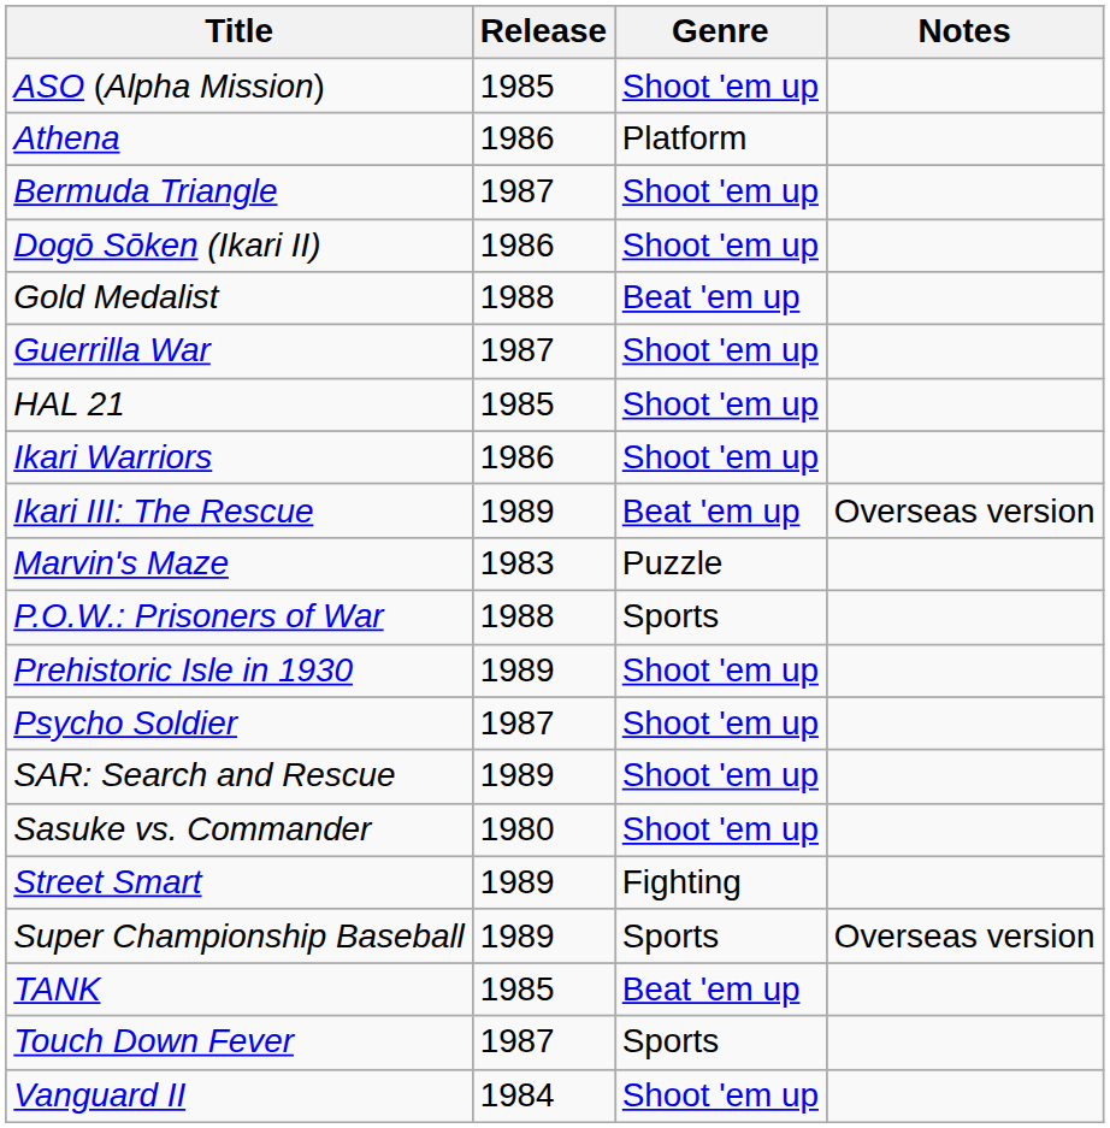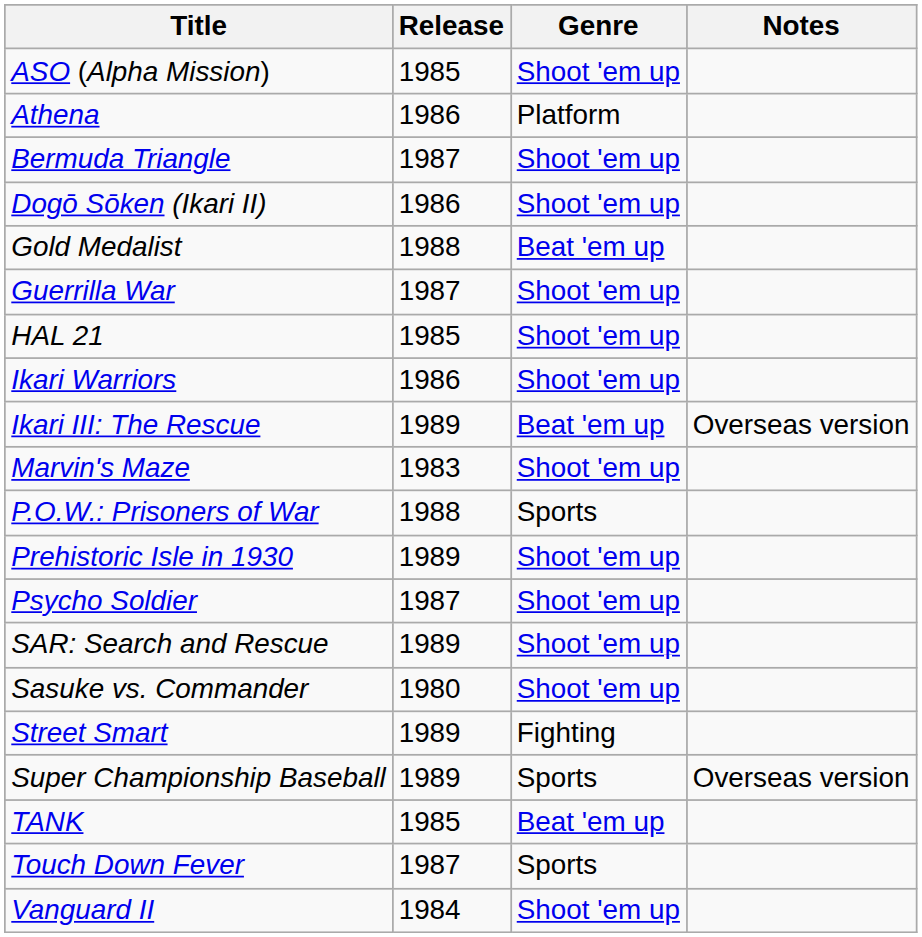 <table class="wikitable sortable">
 <tr>
 <th scope="col">Title</th>
 <th scope="col">Release</th>
 <th scope="col">Genre</th>
 <th scope="col" class="unsortable">Notes</th>
 </tr>
 <tr>
 <td><em><a href='#'>ASO</a></em> (<em>Alpha Mission</em>)</td>
 <td>1985</td>
 <td><a href='#'>Shoot 'em up</a></td>
 <td></td>
 </tr>
 <tr>
 <td><em><a href='#'>Athena</a></em></td>
 <td>1986</td>
 <td>Platform</td>
 <td></td>
 </tr>
 <tr>
 <td><em><a href='#'>Bermuda Triangle</a></em></td>
 <td>1987</td>
 <td><a href='#'>Shoot 'em up</a></td>
 <td></td>
 </tr>
 <tr>
 <td><em><a href='#'>Dogō Sōken</a></em> <em>(Ikari II)</em></td>
 <td>1986</td>
 <td><a href='#'>Shoot 'em up</a></td>
 <td></td>
 </tr>
 <tr>
 <td><em>Gold Medalist</em></td>
 <td>1988</td>
 <td><a href='#'>Beat 'em up</a></td>
 <td></td>
 </tr>
 <tr>
 <td><em><a href='#'>Guerrilla War</a></em></td>
 <td>1987</td>
 <td><a href='#'>Shoot 'em up</a></td>
 <td></td>
 </tr>
 <tr>
 <td><em>HAL 21</em></td>
 <td>1985</td>
 <td><a href='#'>Shoot 'em up</a></td>
 <td></td>
 </tr>
 <tr>
 <td><em><a href='#'>Ikari Warriors</a></em></td>
 <td>1986</td>
 <td><a href='#'>Shoot 'em up</a></td>
 <td></td>
 </tr>
 <tr>
 <td><em><a href='#'>Ikari III: The Rescue</a></em></td>
 <td>1989</td>
 <td><a href='#'>Beat 'em up</a></td>
 <td>Overseas version</td>
 </tr>
 <tr>
 <td><em><a href='#'>Marvin's Maze</a></em></td>
 <td>1983</td>
-<td>Puzzle</td>
+<td><a href='#'>Shoot 'em up</a></td>
 <td></td>
 </tr>
 <tr>
 <td><em><a href='#'>P.O.W.: Prisoners of War</a></em></td>
 <td>1988</td>
 <td>Sports</td>
 <td></td>
 </tr>
 <tr>
 <td><em><a href='#'>Prehistoric Isle in 1930</a></em></td>
 <td>1989</td>
 <td><a href='#'>Shoot 'em up</a></td>
 <td></td>
 </tr>
 <tr>
 <td><em><a href='#'>Psycho Soldier</a></em></td>
 <td>1987</td>
 <td><a href='#'>Shoot 'em up</a></td>
 <td></td>
 </tr>
 <tr>
 <td><em>SAR: Search and Rescue</em></td>
 <td>1989</td>
 <td><a href='#'>Shoot 'em up</a></td>
 <td></td>
 </tr>
 <tr>
 <td><em>Sasuke vs. Commander</em></td>
 <td>1980</td>
 <td><a href='#'>Shoot 'em up</a></td>
 <td></td>
 </tr>
 <tr>
 <td><em><a href='#'>Street Smart</a></em></td>
 <td>1989</td>
 <td>Fighting</td>
 <td></td>
 </tr>
 <tr>
 <td><em>Super Championship Baseball</em></td>
 <td>1989</td>
 <td>Sports</td>
 <td>Overseas version</td>
 </tr>
 <tr>
 <td><em><a href='#'>TANK</a></em></td>
 <td>1985</td>
 <td><a href='#'>Beat 'em up</a></td>
 <td></td>
 </tr>
 <tr>
 <td><em><a href='#'>Touch Down Fever</a></em></td>
 <td>1987</td>
 <td>Sports</td>
 <td></td>
 </tr>
 <tr>
 <td><em><a href='#'>Vanguard II</a></em></td>
 <td>1984</td>
 <td><a href='#'>Shoot 'em up</a></td>
 <td></td>
 </tr>
 </table>
